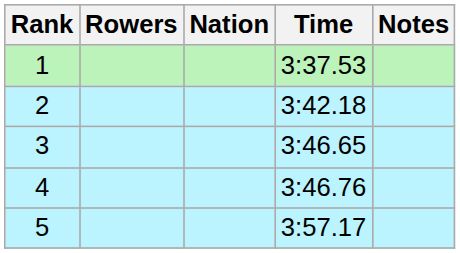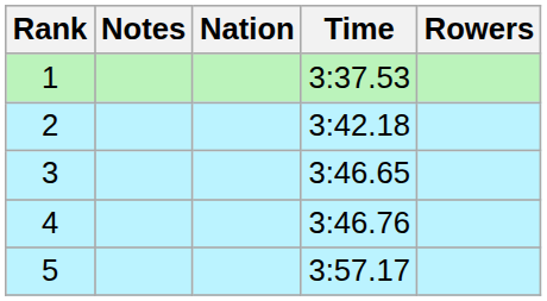 <table class="wikitable sortable" style="text-align:center">
 <tr>
 <th>Rank</th>
-<th>Rowers</th>
+<th>Notes</th>
 <th>Nation</th>
 <th>Time</th>
-<th>Notes</th>
+<th>Rowers</th>
 </tr>
 <tr bgcolor=bbf3bb>
 <td>1</td>
-<td align=left data-sort-value="Craig, Elizabeth"></td>
+<td></td>
 <td align=left></td>
 <td>3:37.53</td>
-<td></td>
+<td align=left data-sort-value="Craig, Elizabeth"></td>
 </tr>
 <tr bgcolor=bbf3ff>
 <td>2</td>
-<td align=left data-sort-value="Maxim, Marinela"></td>
+<td></td>
 <td align=left></td>
 <td>3:42.18</td>
-<td></td>
+<td align=left data-sort-value="Maxim, Marinela"></td>
 </tr>
 <tr bgcolor=bbf3ff>
 <td>3</td>
-<td align=left data-sort-value="Pěkná, Oldřiška"></td>
+<td></td>
 <td align=left></td>
 <td>3:46.65</td>
-<td></td>
+<td align=left data-sort-value="Pěkná, Oldřiška"></td>
 </tr>
 <tr bgcolor=bbf3ff>
 <td>4</td>
-<td align=left data-sort-value="Morgan, Sue"></td>
+<td></td>
 <td align=left></td>
 <td>3:46.76</td>
-<td></td>
+<td align=left data-sort-value="Morgan, Sue"></td>
 </tr>
 <tr bgcolor=bbf3ff>
 <td>5</td>
-<td align=left data-sort-value="Kéri-Novák, Judit"></td>
+<td></td>
 <td align=left></td>
 <td>3:57.17</td>
-<td></td>
+<td align=left data-sort-value="Kéri-Novák, Judit"></td>
 </tr>
 </table>
